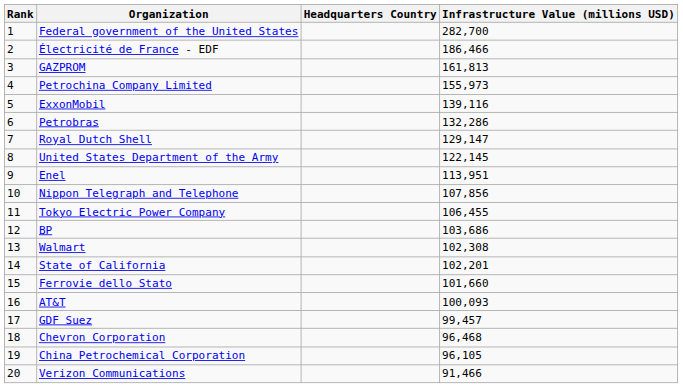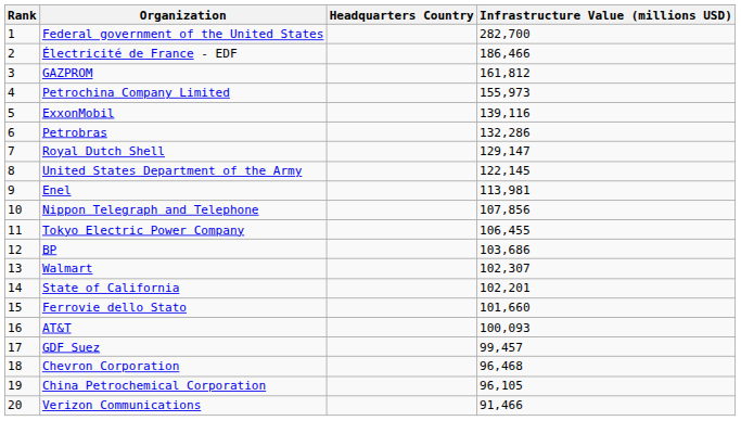 <table class="wikitable sortable">
 <tr>
 <th>Rank</th>
 <th>Organization</th>
 <th>Headquarters Country</th>
 <th>Infrastructure Value (millions USD)</th>
 </tr>
 <tr>
 <td>1 </td>
 <td><a href='#'>Federal government of the United States</a></td>
 <td></td>
 <td>282,700</td>
 </tr>
 <tr>
 <td>2 </td>
 <td><a href='#'>Électricité de France</a> - EDF</td>
 <td></td>
 <td>186,466</td>
 </tr>
 <tr>
 <td>3 </td>
 <td><a href='#'>GAZPROM</a></td>
 <td></td>
-<td>161,813</td>
+<td>161,812</td>
 </tr>
 <tr>
 <td>4 </td>
 <td><a href='#'>Petrochina Company Limited</a></td>
 <td></td>
 <td>155,973</td>
 </tr>
 <tr>
 <td>5 </td>
 <td><a href='#'>ExxonMobil</a></td>
 <td></td>
 <td>139,116</td>
 </tr>
 <tr>
 <td>6 </td>
 <td><a href='#'>Petrobras</a></td>
 <td></td>
 <td>132,286</td>
 </tr>
 <tr>
 <td>7 </td>
 <td><a href='#'>Royal Dutch Shell</a></td>
 <td></td>
 <td>129,147</td>
 </tr>
 <tr>
 <td>8 </td>
 <td><a href='#'>United States Department of the Army</a></td>
 <td></td>
 <td>122,145</td>
 </tr>
 <tr>
 <td>9 </td>
 <td><a href='#'>Enel</a></td>
 <td></td>
-<td>113,951</td>
+<td>113,981</td>
 </tr>
 <tr>
 <td>10 </td>
 <td><a href='#'>Nippon Telegraph and Telephone</a></td>
 <td></td>
 <td>107,856</td>
 </tr>
 <tr>
 <td>11 </td>
 <td><a href='#'>Tokyo Electric Power Company</a></td>
 <td></td>
 <td>106,455</td>
 </tr>
 <tr>
 <td>12 </td>
 <td><a href='#'>BP</a></td>
 <td></td>
 <td>103,686</td>
 </tr>
 <tr>
 <td>13 </td>
 <td><a href='#'>Walmart</a></td>
 <td></td>
-<td>102,308</td>
+<td>102,307</td>
 </tr>
 <tr>
 <td>14 </td>
 <td><a href='#'>State of California</a></td>
 <td></td>
 <td>102,201</td>
 </tr>
 <tr>
 <td>15 </td>
 <td><a href='#'>Ferrovie dello Stato</a></td>
 <td></td>
 <td>101,660</td>
 </tr>
 <tr>
 <td>16 </td>
 <td><a href='#'>AT&T</a></td>
 <td></td>
 <td>100,093</td>
 </tr>
 <tr>
 <td>17 </td>
 <td><a href='#'>GDF Suez</a></td>
 <td></td>
 <td>99,457</td>
 </tr>
 <tr>
 <td>18 </td>
 <td><a href='#'>Chevron Corporation</a></td>
 <td></td>
 <td>96,468</td>
 </tr>
 <tr>
 <td>19 </td>
 <td><a href='#'>China Petrochemical Corporation</a></td>
 <td></td>
 <td>96,105</td>
 </tr>
 <tr>
 <td>20 </td>
 <td><a href='#'>Verizon Communications</a></td>
 <td></td>
 <td>91,466</td>
 </tr>
 </table>
